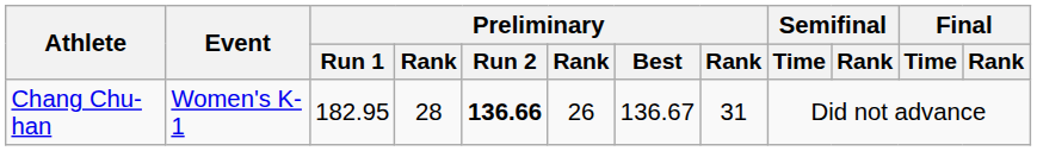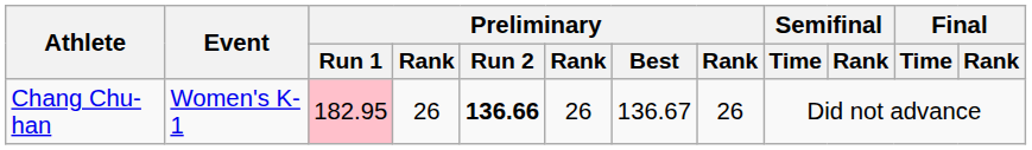 <table class="wikitable" style="font-size:90%; text-align:center">
 <tr>
 <th rowspan="2">Athlete</th>
 <th rowspan="2">Event</th>
 <th colspan="6">Preliminary</th>
 <th colspan="2">Semifinal</th>
 <th colspan="2">Final</th>
 </tr>
 <tr style="font-size:95%">
 <th>Run 1</th>
 <th>Rank</th>
 <th>Run 2</th>
 <th>Rank</th>
 <th>Best</th>
 <th>Rank</th>
 <th>Time</th>
 <th>Rank</th>
 <th>Time</th>
 <th>Rank</th>
 </tr>
 <tr>
 <td align="left"><a href='#'>Chang Chu-han</a></td>
 <td align="left"><a href='#'>Women's K-1</a></td>
-<td>182.95</td>
-<td>28</td>
+<td style="background: pink;">182.95</td>
+<td>26</td>
 <td><strong>136.66</strong></td>
 <td>26</td>
 <td>136.67</td>
-<td>31</td>
+<td>26</td>
 <td colspan=4>Did not advance</td>
 </tr>
 </table>
